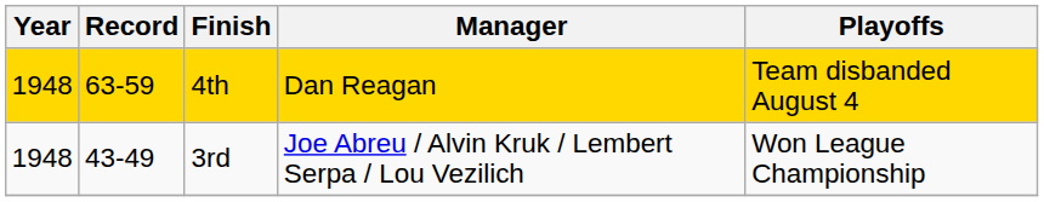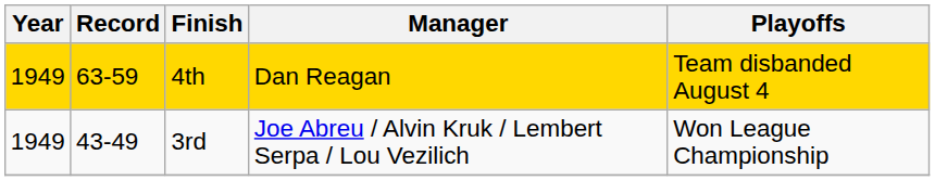 <table class="wikitable">
 <tr>
 <th>Year</th>
 <th>Record</th>
 <th>Finish</th>
 <th>Manager</th>
 <th>Playoffs</th>
 </tr>
 <tr bgcolor="#FFD800">
-<td>1948</td>
+<td>1949</td>
 <td>63-59</td>
 <td>4th</td>
 <td>Dan Reagan</td>
 <td>Team disbanded August 4</td>
 </tr>
 <tr>
-<td>1948</td>
+<td>1949</td>
 <td>43-49</td>
 <td>3rd</td>
 <td><a href='#'>Joe Abreu</a> / Alvin Kruk / Lembert Serpa / Lou Vezilich</td>
 <td>Won League Championship</td>
 </tr>
 <tr>
 </tr>
 </table>
